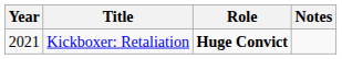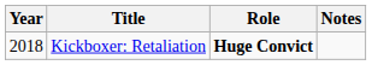 <table class="wikitable sortable">
 <tr>
 <th>Year</th>
 <th>Title</th>
 <th>Role</th>
 <th>Notes</th>
 </tr>
 <tr>
-<td>2021</td>
+<td>2018</td>
 <td><a href='#'>Kickboxer: Retaliation</a></td>
 <td><strong>Huge Convict</strong></td>
 <td></td>
 </tr>
 </table>
